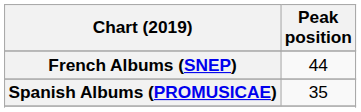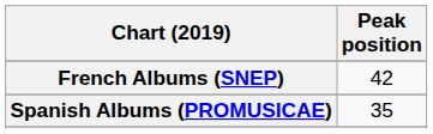 <table class="wikitable sortable plainrowheaders" style="text-align:center">
 <tr>
 <th scope="col">Chart (2019)</th>
 <th scope="col">Peak<br>position</th>
 </tr>
 <tr>
 </tr>
 <tr>
 </tr>
 <tr>
 <th scope="row">French Albums (<a href='#'>SNEP</a>)</th>
-<td>44</td>
+<td>42</td>
 </tr>
 <tr>
 </tr>
 <tr>
 </tr>
 <tr>
 </tr>
 <tr>
 <th scope="row">Spanish Albums (<a href='#'>PROMUSICAE</a>)</th>
 <td>35</td>
 </tr>
 <tr>
 </tr>
 <tr>
 </tr>
 </table>
